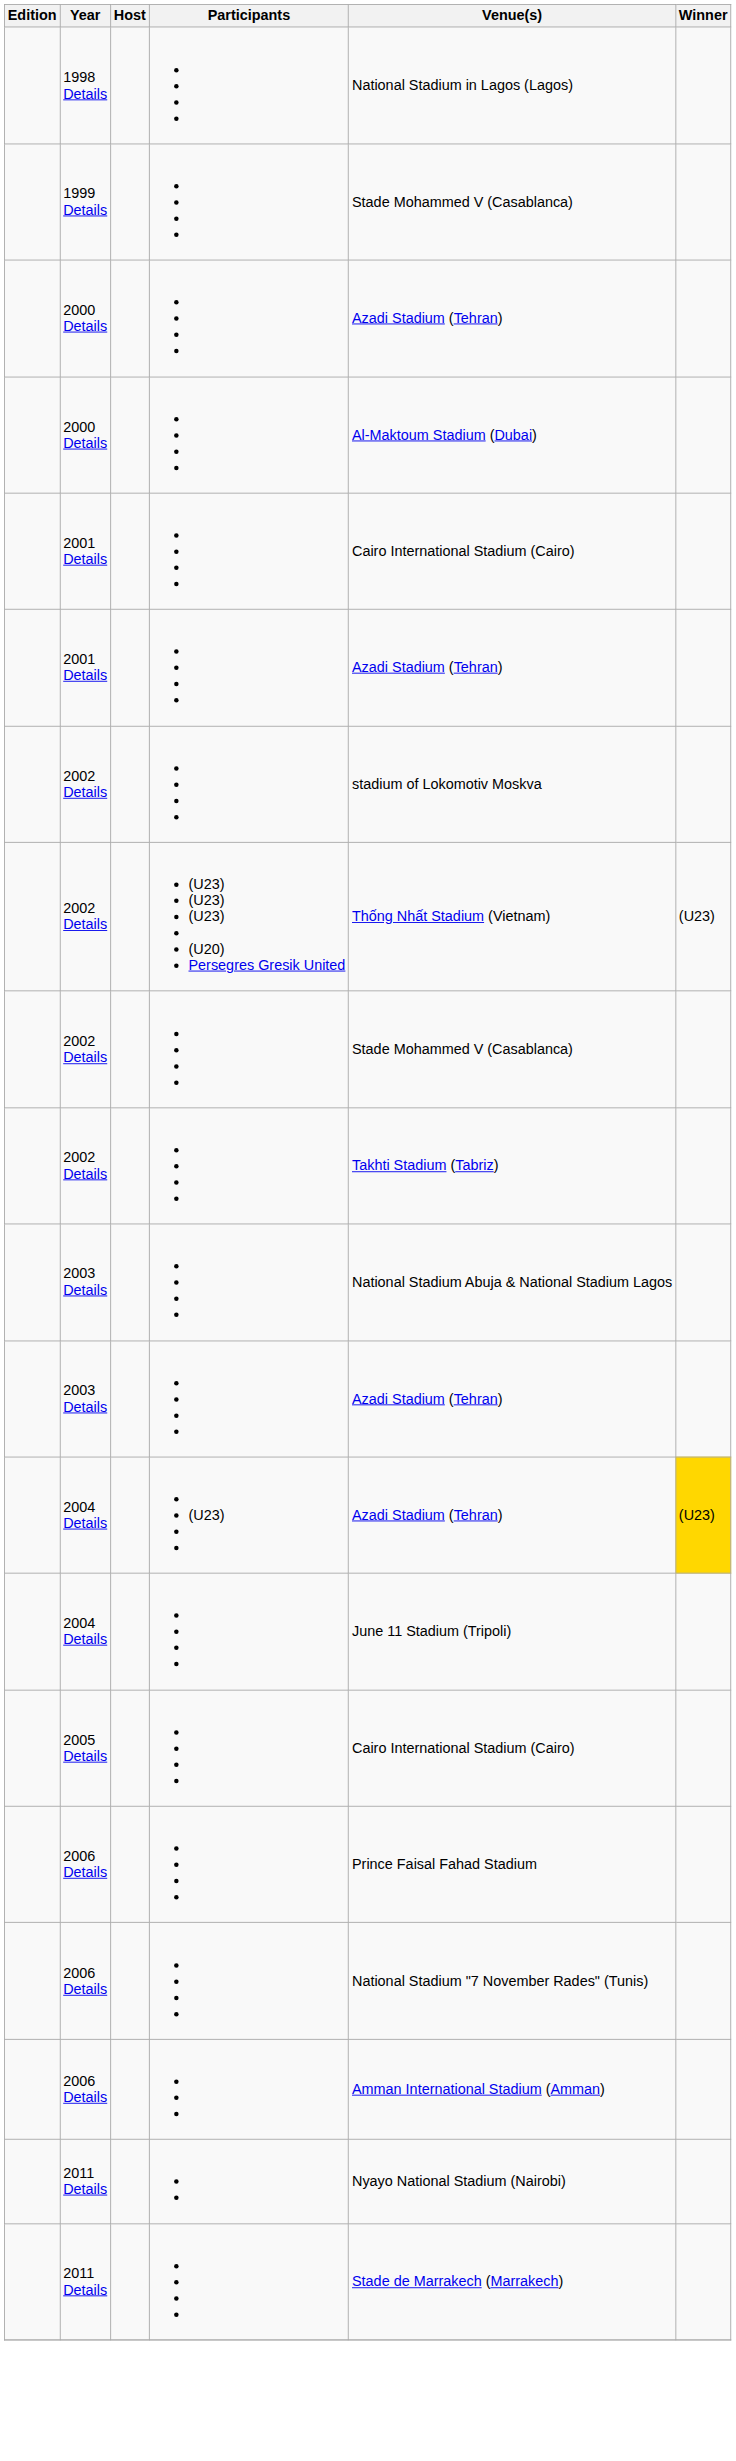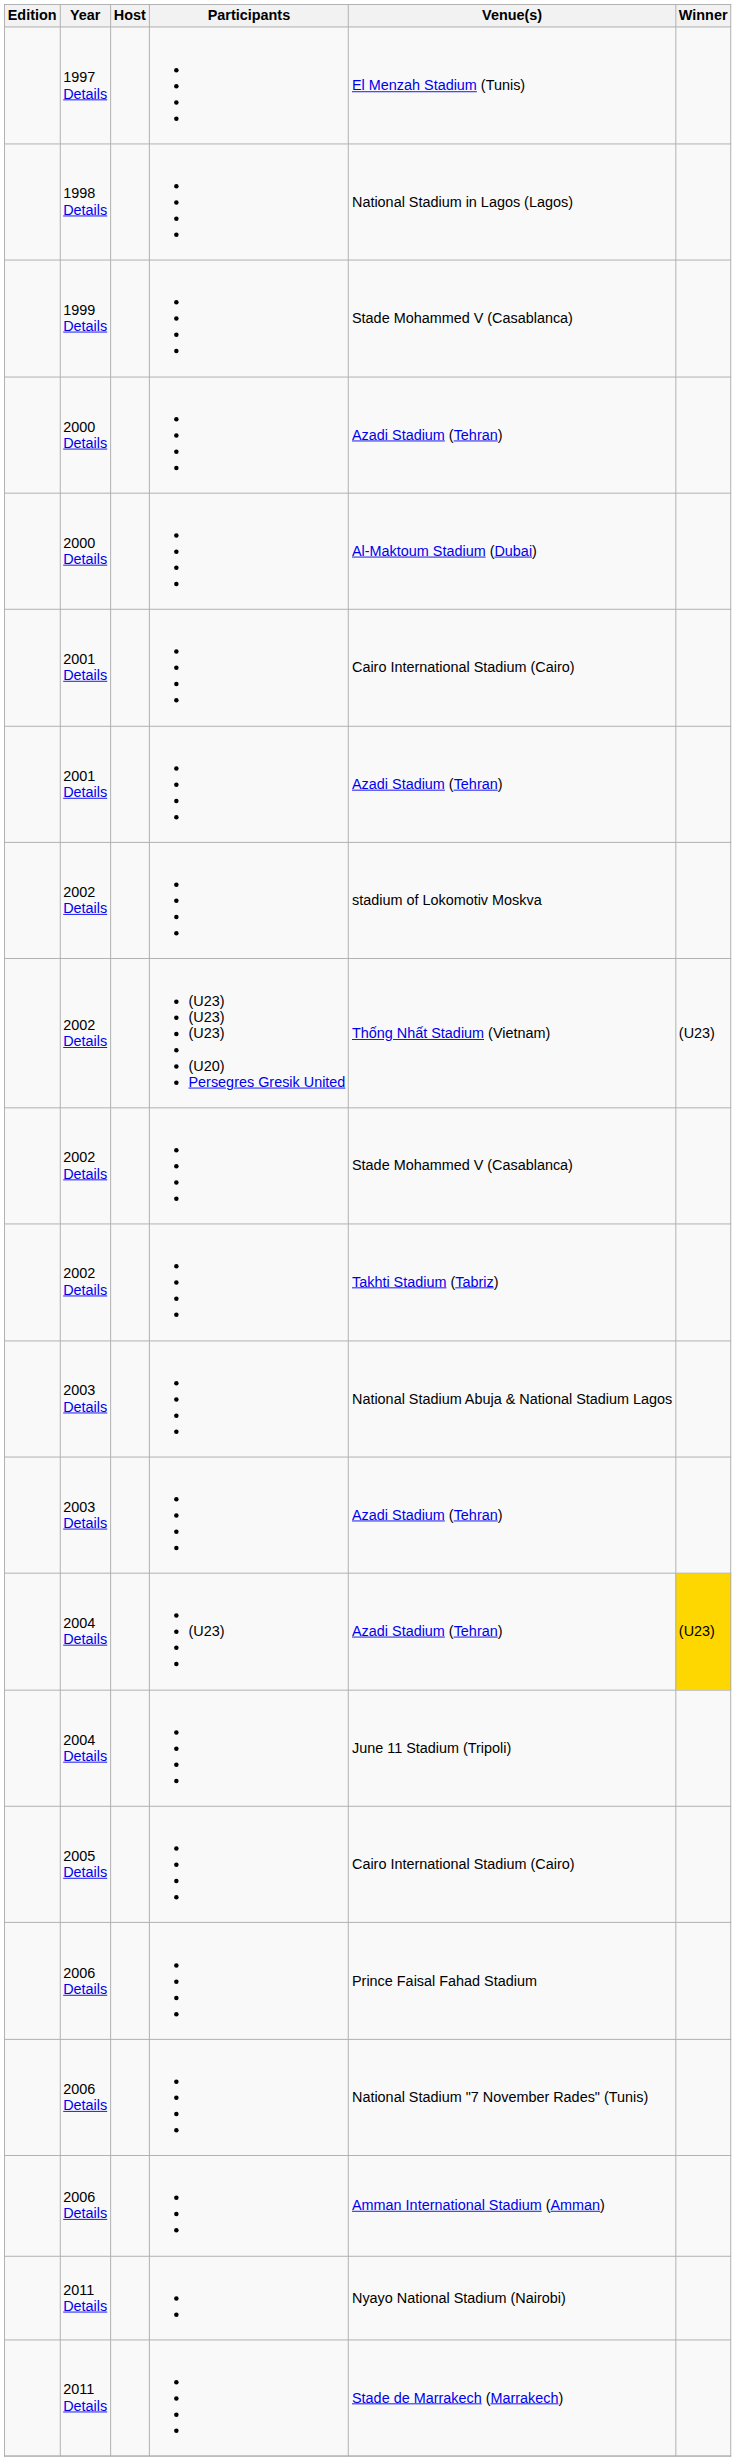 <table class="wikitable">
 <tr>
 <th>Edition</th>
 <th>Year</th>
 <th>Host</th>
 <th>Participants</th>
 <th>Venue(s)</th>
 <th>Winner</th>
+</tr>
+<tr>
+<td></td>
+<td>1997<br><a href='#'>Details</a></td>
+<td></td>
+<td><br><ul><li></li><li></li><li></li><li></li></ul></td>
+<td><a href='#'>El Menzah Stadium</a> (Tunis)</td>
+<td></td>
 </tr>
 <tr>
 <td></td>
 <td>1998<br><a href='#'>Details</a></td>
 <td></td>
 <td><br><ul><li></li><li></li><li></li><li></li></ul></td>
 <td>National Stadium in Lagos (Lagos)</td>
 <td></td>
 </tr>
 <tr>
 <td></td>
 <td>1999<br><a href='#'>Details</a></td>
 <td></td>
 <td><br><ul><li></li><li></li><li></li><li></li></ul></td>
 <td>Stade Mohammed V (Casablanca)</td>
 <td></td>
 </tr>
 <tr>
 <td></td>
 <td>2000<br><a href='#'>Details</a></td>
 <td></td>
 <td><br><ul><li></li><li></li><li></li><li></li></ul></td>
 <td><a href='#'>Azadi Stadium</a> (<a href='#'>Tehran</a>)</td>
 <td></td>
 </tr>
 <tr>
 <td></td>
 <td>2000<br><a href='#'>Details</a></td>
 <td></td>
 <td><br><ul><li></li><li></li><li></li><li></li></ul></td>
 <td><a href='#'>Al-Maktoum Stadium</a> (<a href='#'>Dubai</a>)</td>
 <td></td>
 </tr>
 <tr>
 <td></td>
 <td>2001<br><a href='#'>Details</a></td>
 <td></td>
 <td><br><ul><li></li><li></li><li></li><li></li></ul></td>
 <td>Cairo International Stadium (Cairo)</td>
 <td></td>
 </tr>
 <tr>
 <td></td>
 <td>2001<br><a href='#'>Details</a></td>
 <td></td>
 <td><br><ul><li></li><li></li><li></li><li></li></ul></td>
 <td><a href='#'>Azadi Stadium</a> (<a href='#'>Tehran</a>)</td>
 <td></td>
 </tr>
 <tr>
 <td></td>
 <td>2002<br><a href='#'>Details</a></td>
 <td></td>
 <td><br><ul><li></li><li></li><li></li><li></li></ul></td>
 <td>stadium of Lokomotiv Moskva</td>
 <td></td>
 </tr>
 <tr>
 <td></td>
 <td>2002<br><a href='#'>Details</a></td>
 <td></td>
 <td><br><ul><li> (U23)</li><li> (U23)</li><li> (U23)</li><li></li><li> (U20)</li><li><a href='#'>Persegres Gresik United</a></li></ul></td>
 <td><a href='#'>Thống Nhất Stadium</a> (Vietnam)</td>
 <td> (U23)</td>
 </tr>
 <tr>
 <td></td>
 <td>2002<br><a href='#'>Details</a></td>
 <td></td>
 <td><br><ul><li></li><li></li><li></li><li></li></ul></td>
 <td>Stade Mohammed V (Casablanca)</td>
 <td></td>
 </tr>
 <tr>
 <td></td>
 <td>2002<br><a href='#'>Details</a></td>
 <td></td>
 <td><br><ul><li></li><li></li><li></li><li></li></ul></td>
 <td><a href='#'>Takhti Stadium</a> (<a href='#'>Tabriz</a>)</td>
 <td></td>
 </tr>
 <tr>
 <td></td>
 <td>2003<br><a href='#'>Details</a></td>
 <td></td>
 <td><br><ul><li></li><li></li><li></li><li></li></ul></td>
 <td>National Stadium Abuja & National Stadium Lagos</td>
 <td></td>
 </tr>
 <tr>
 <td></td>
 <td>2003<br><a href='#'>Details</a></td>
 <td></td>
 <td><br><ul><li></li><li></li><li></li><li></li></ul></td>
 <td><a href='#'>Azadi Stadium</a> (<a href='#'>Tehran</a>)</td>
 <td></td>
 </tr>
 <tr>
 <td></td>
 <td>2004<br><a href='#'>Details</a></td>
 <td></td>
 <td><br><ul><li></li><li> (U23)</li><li></li><li></li></ul></td>
 <td><a href='#'>Azadi Stadium</a> (<a href='#'>Tehran</a>)</td>
 <td style="background: gold;"> (U23)</td>
 </tr>
 <tr>
 <td></td>
 <td>2004<br><a href='#'>Details</a></td>
 <td> </td>
 <td><br><ul><li></li><li></li><li></li><li></li></ul></td>
 <td>June 11 Stadium (Tripoli) </td>
 <td></td>
 </tr>
 <tr>
 <td></td>
 <td>2005<br><a href='#'>Details</a></td>
 <td></td>
 <td><br><ul><li></li><li></li><li></li><li></li></ul></td>
 <td>Cairo International Stadium (Cairo)</td>
 <td></td>
 </tr>
 <tr>
 <td></td>
 <td>2006<br><a href='#'>Details</a></td>
 <td></td>
 <td><br><ul><li></li><li></li><li></li><li></li></ul></td>
 <td>Prince Faisal Fahad Stadium</td>
 <td></td>
 </tr>
 <tr>
 <td></td>
 <td>2006<br><a href='#'>Details</a></td>
 <td></td>
 <td><br><ul><li></li><li></li><li></li><li></li></ul></td>
 <td>National Stadium "7 November Rades" (Tunis)</td>
 <td></td>
 </tr>
 <tr>
 <td></td>
 <td>2006<br><a href='#'>Details</a></td>
 <td></td>
 <td><br><ul><li></li><li></li><li></li></ul></td>
 <td><a href='#'>Amman International Stadium</a> (<a href='#'>Amman</a>)</td>
 <td></td>
 </tr>
 <tr>
 <td></td>
 <td>2011<br><a href='#'>Details</a></td>
 <td></td>
 <td><br><ul><li></li><li></li></ul></td>
 <td>Nyayo National Stadium (Nairobi)</td>
 <td></td>
 </tr>
 <tr>
 <td></td>
 <td>2011<br><a href='#'>Details</a></td>
 <td></td>
 <td><br><ul><li></li><li></li><li></li><li></li></ul></td>
 <td><a href='#'>Stade de Marrakech</a> (<a href='#'>Marrakech</a>)</td>
 <td></td>
 </tr>
 <tr>
 </tr>
 </table>
